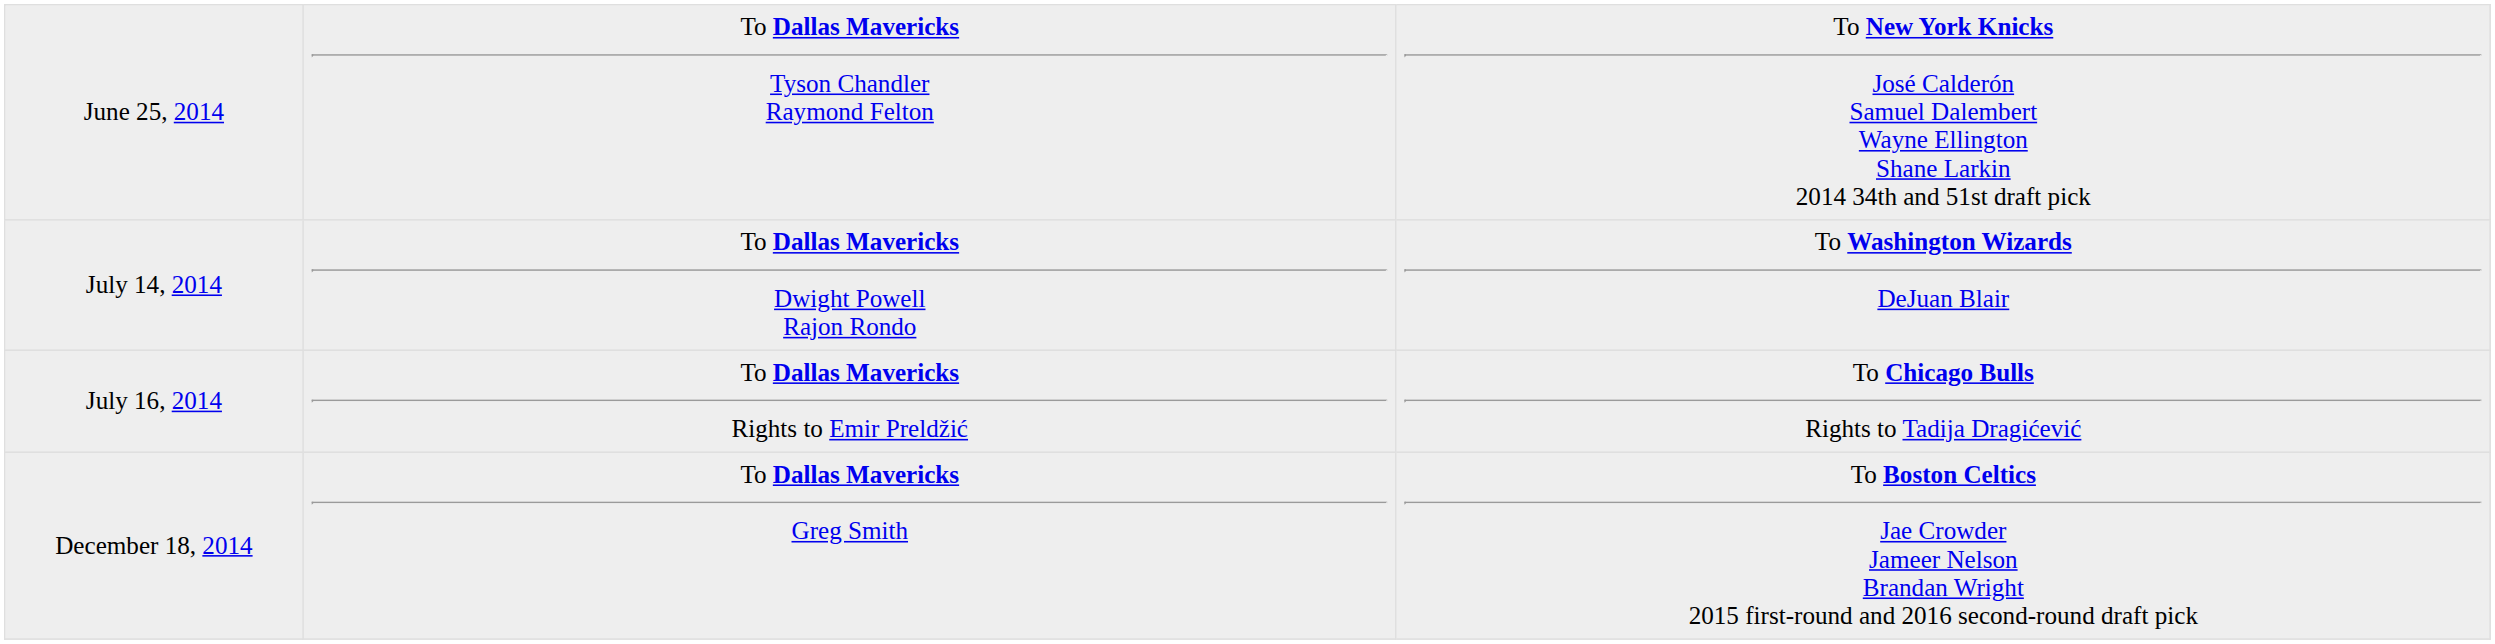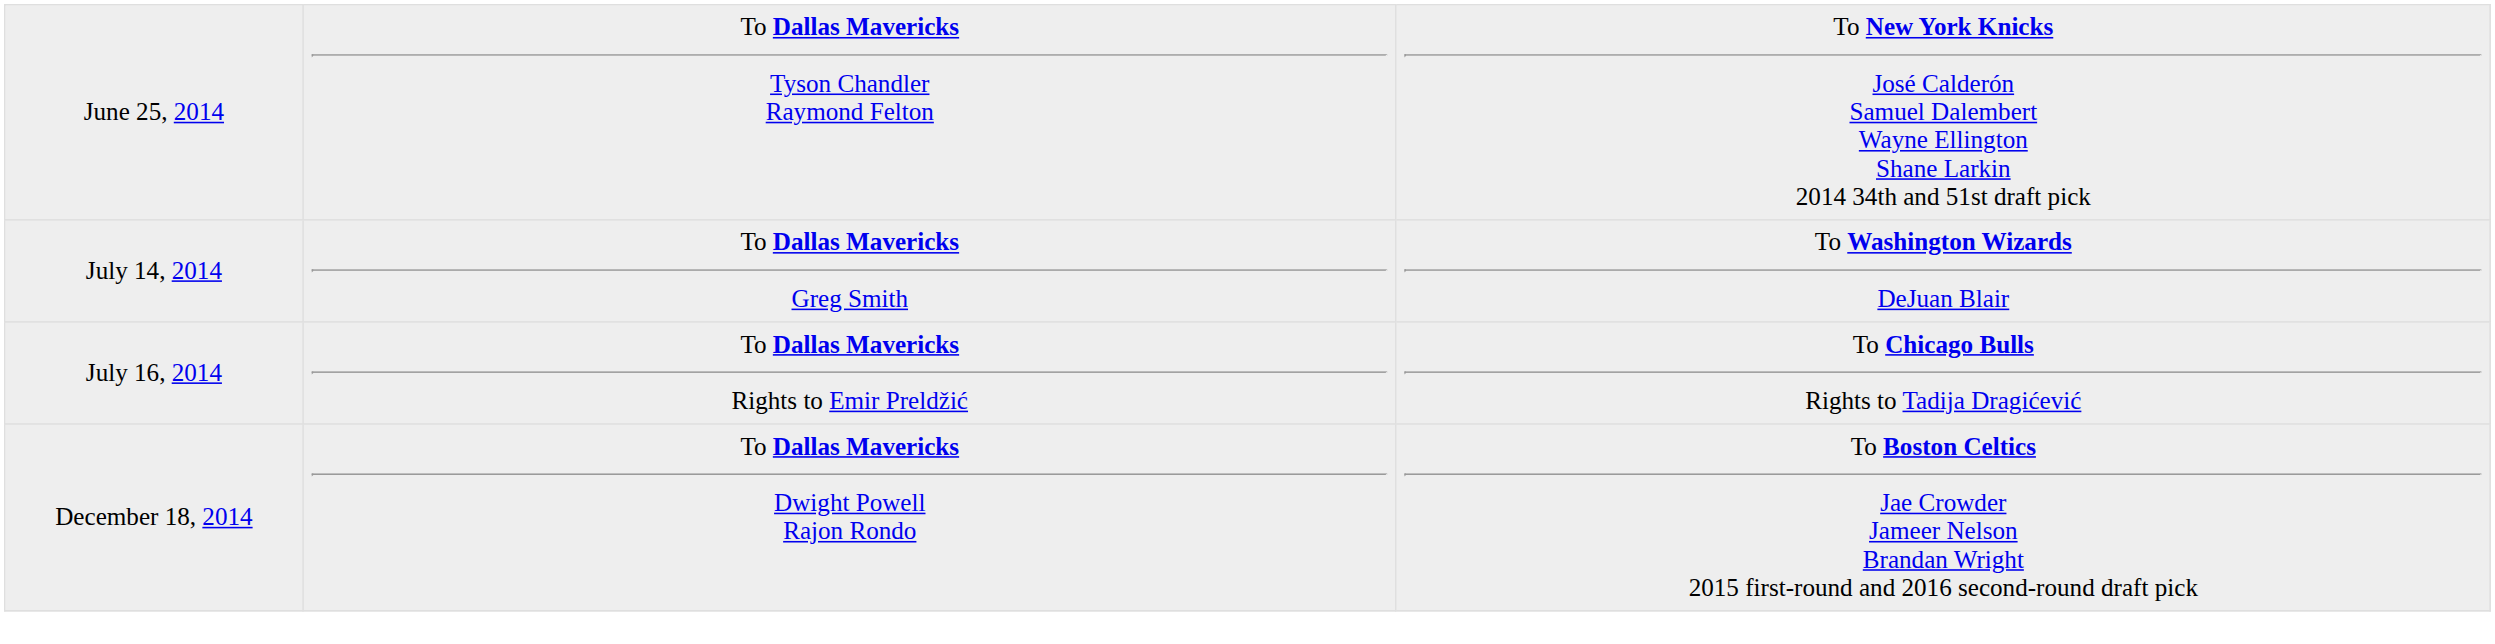 <table border=1 style="border-collapse:collapse; text-align: center; width: 100%" bordercolor="#DFDFDF" cellpadding="5">
 <tr bgcolor="eeeeee">
 <td style="width:12%">June 25, <a href='#'>2014</a></td>
 <td style="width:44%" valign="top">To <strong><a href='#'>Dallas Mavericks</a></strong><hr><a href='#'>Tyson Chandler</a><br><a href='#'>Raymond Felton</a></td>
 <td style="width:44%" valign="top">To <strong><a href='#'>New York Knicks</a></strong><hr><a href='#'>José Calderón</a><br><a href='#'>Samuel Dalembert</a><br><a href='#'>Wayne Ellington</a><br><a href='#'>Shane Larkin</a><br>2014 34th and 51st draft pick</td>
 </tr>
 <tr bgcolor="eeeeee">
 <td style="width:12%">July 14, <a href='#'>2014</a></td>
-<td style="width:44%" valign="top">To <strong><a href='#'>Dallas Mavericks</a></strong><hr><a href='#'>Dwight Powell</a><br><a href='#'>Rajon Rondo</a></td>
+<td style="width:44%" valign="top">To <strong><a href='#'>Dallas Mavericks</a></strong><hr><a href='#'>Greg Smith</a></td>
 <td style="width:44%" valign="top">To <strong><a href='#'>Washington Wizards</a></strong><hr><a href='#'>DeJuan Blair</a></td>
 </tr>
 <tr bgcolor="eeeeee">
 <td style="width:12%">July 16, <a href='#'>2014</a></td>
 <td style="width:44%" valign="top">To <strong><a href='#'>Dallas Mavericks</a></strong><hr>Rights to <a href='#'>Emir Preldžić</a></td>
 <td style="width:44%" valign="top">To <strong><a href='#'>Chicago Bulls</a></strong><hr>Rights to <a href='#'>Tadija Dragićević</a></td>
 </tr>
 <tr bgcolor="eeeeee">
 <td style="width:12%">December 18, <a href='#'>2014</a></td>
-<td style="width:44%" valign="top">To <strong><a href='#'>Dallas Mavericks</a></strong><hr><a href='#'>Greg Smith</a></td>
+<td style="width:44%" valign="top">To <strong><a href='#'>Dallas Mavericks</a></strong><hr><a href='#'>Dwight Powell</a><br><a href='#'>Rajon Rondo</a></td>
 <td style="width:44%" valign="top">To <strong><a href='#'>Boston Celtics</a></strong><hr><a href='#'>Jae Crowder</a><br><a href='#'>Jameer Nelson</a><br><a href='#'>Brandan Wright</a><br>2015 first-round and 2016 second-round draft pick</td>
 </tr>
 </table>
